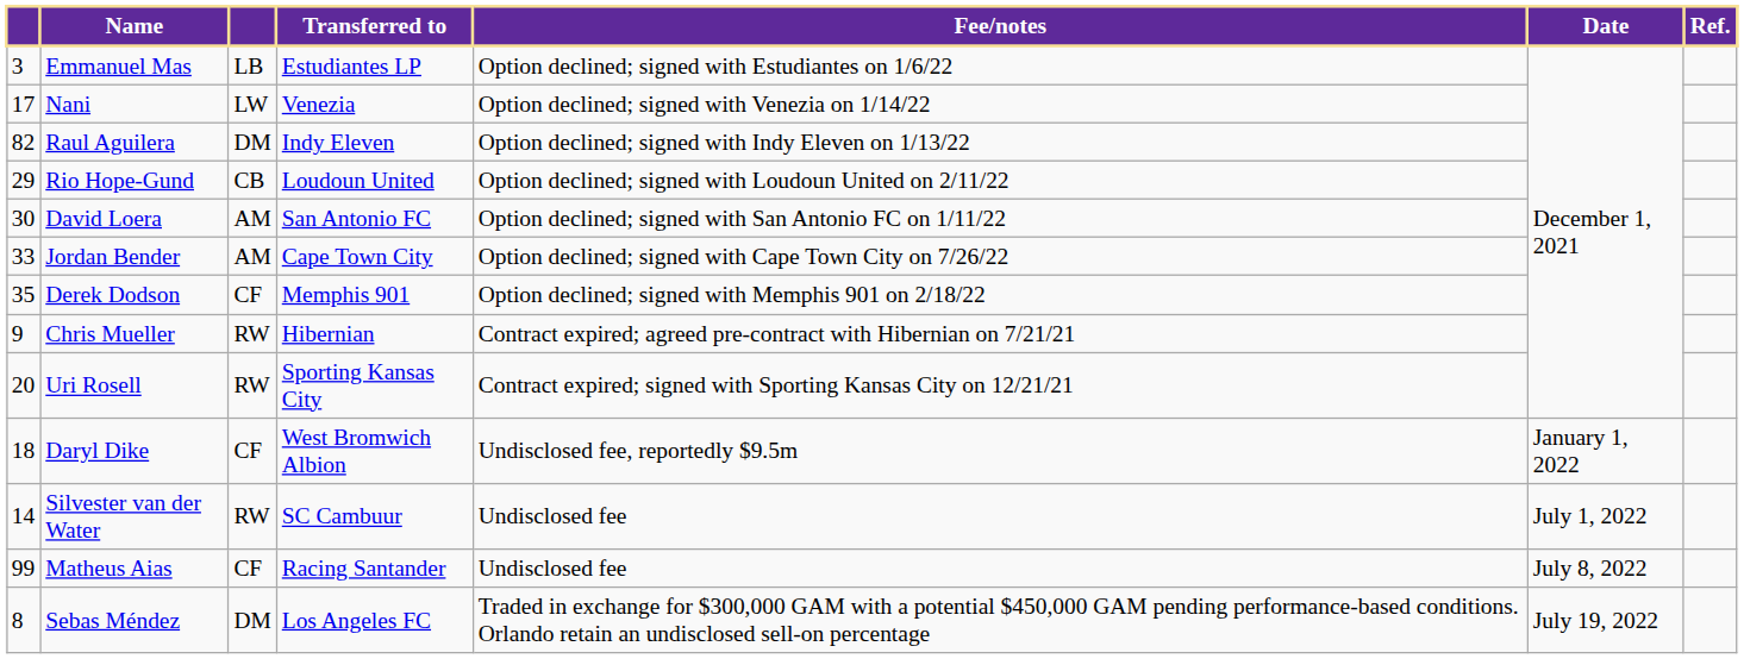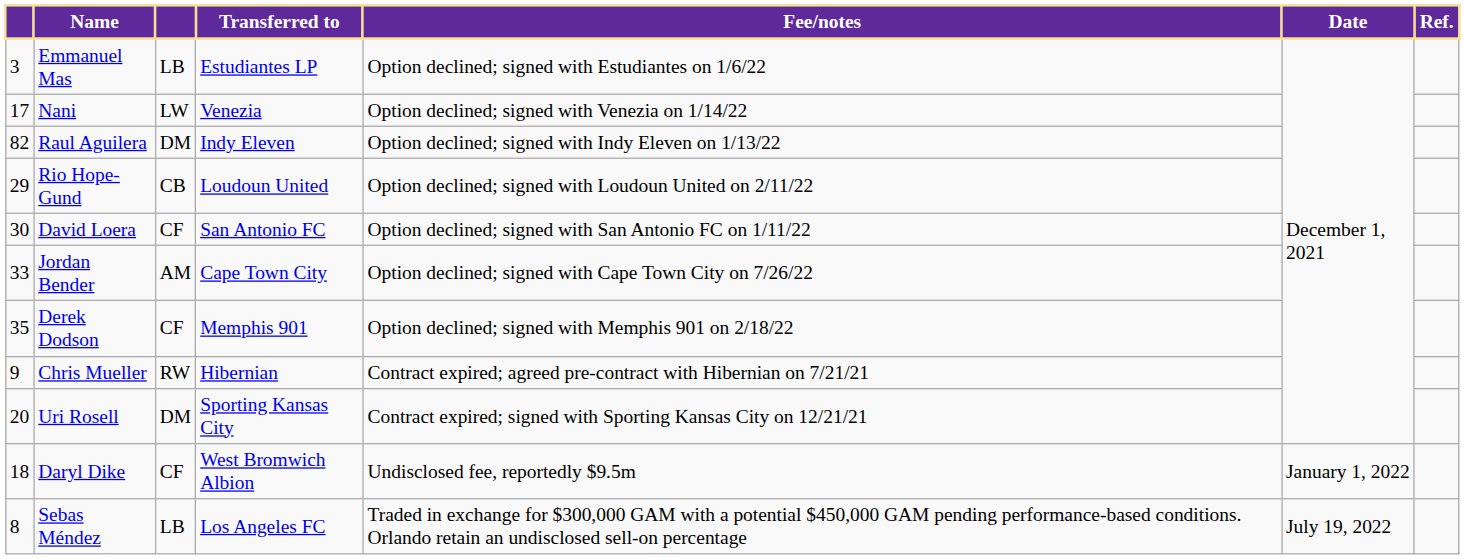 <table class="wikitable" style="width:90%; text-align:center; font-size:95%; text-align:left;">
 <tr>
 <th style="background:#5E299A; color:white; border:2px solid #F8E196;"></th>
 <th style="background:#5E299A; color:white; border:2px solid #F8E196;">Name</th>
 <th style="background:#5E299A; color:white; border:2px solid #F8E196;"></th>
 <th style="background:#5E299A; color:white; border:2px solid #F8E196;">Transferred to</th>
 <th style="background:#5E299A; color:white; border:2px solid #F8E196;">Fee/notes</th>
 <th style="background:#5E299A; color:white; border:2px solid #F8E196;">Date</th>
 <th style="background:#5E299A; color:white; border:2px solid #F8E196;">Ref.</th>
 </tr>
 <tr>
 <td>3</td>
 <td> <a href='#'>Emmanuel Mas</a></td>
 <td>LB</td>
 <td> <a href='#'>Estudiantes LP</a></td>
 <td>Option declined; signed with Estudiantes on 1/6/22</td>
 <td rowspan="9">December 1, 2021</td>
 <td></td>
 </tr>
 <tr>
 <td>17</td>
 <td> <a href='#'>Nani</a></td>
 <td>LW</td>
 <td> <a href='#'>Venezia</a></td>
 <td>Option declined; signed with Venezia on 1/14/22</td>
 <td></td>
 </tr>
 <tr>
 <td>82</td>
 <td> <a href='#'>Raul Aguilera</a></td>
 <td>DM</td>
 <td> <a href='#'>Indy Eleven</a></td>
 <td>Option declined; signed with Indy Eleven on 1/13/22</td>
 <td></td>
 </tr>
 <tr>
 <td>29</td>
 <td> <a href='#'>Rio Hope-Gund</a></td>
 <td>CB</td>
 <td> <a href='#'>Loudoun United</a></td>
 <td>Option declined; signed with Loudoun United on 2/11/22</td>
 <td></td>
 </tr>
 <tr>
 <td>30</td>
 <td> <a href='#'>David Loera</a></td>
-<td>AM</td>
+<td>CF</td>
 <td> <a href='#'>San Antonio FC</a></td>
 <td>Option declined; signed with San Antonio FC on 1/11/22</td>
 <td></td>
 </tr>
 <tr>
 <td>33</td>
 <td> <a href='#'>Jordan Bender</a></td>
 <td>AM</td>
 <td> <a href='#'>Cape Town City</a></td>
 <td>Option declined; signed with Cape Town City on 7/26/22</td>
 <td></td>
 </tr>
 <tr>
 <td>35</td>
 <td> <a href='#'>Derek Dodson</a></td>
 <td>CF</td>
 <td> <a href='#'>Memphis 901</a></td>
 <td>Option declined; signed with Memphis 901 on 2/18/22</td>
 <td></td>
 </tr>
 <tr>
 <td>9</td>
 <td> <a href='#'>Chris Mueller</a></td>
 <td>RW</td>
 <td> <a href='#'>Hibernian</a></td>
 <td>Contract expired; agreed pre-contract with Hibernian on 7/21/21</td>
 <td></td>
 </tr>
 <tr>
 <td>20</td>
 <td> <a href='#'>Uri Rosell</a></td>
-<td>RW</td>
+<td>DM</td>
 <td> <a href='#'>Sporting Kansas City</a></td>
 <td>Contract expired; signed with Sporting Kansas City on 12/21/21</td>
 <td></td>
 </tr>
 <tr>
 <td>18</td>
 <td> <a href='#'>Daryl Dike</a></td>
 <td>CF</td>
 <td> <a href='#'>West Bromwich Albion</a></td>
 <td>Undisclosed fee, reportedly $9.5m</td>
 <td>January 1, 2022</td>
 <td></td>
 </tr>
 <tr>
-<td>14</td>
-<td> <a href='#'>Silvester van der Water</a></td>
-<td>RW</td>
-<td> <a href='#'>SC Cambuur</a></td>
-<td>Undisclosed fee</td>
-<td>July 1, 2022</td>
-<td></td>
-</tr>
-<tr>
-<td>99</td>
-<td> <a href='#'>Matheus Aias</a></td>
-<td>CF</td>
-<td> <a href='#'>Racing Santander</a></td>
-<td>Undisclosed fee</td>
-<td>July 8, 2022</td>
-<td></td>
-</tr>
-<tr>
 <td>8</td>
 <td> <a href='#'>Sebas Méndez</a></td>
-<td>DM</td>
+<td>LB</td>
 <td> <a href='#'>Los Angeles FC</a></td>
 <td>Traded in exchange for $300,000 GAM with a potential $450,000 GAM pending performance-based conditions. Orlando retain an undisclosed sell-on percentage</td>
 <td>July 19, 2022</td>
 <td></td>
 </tr>
 </table>
